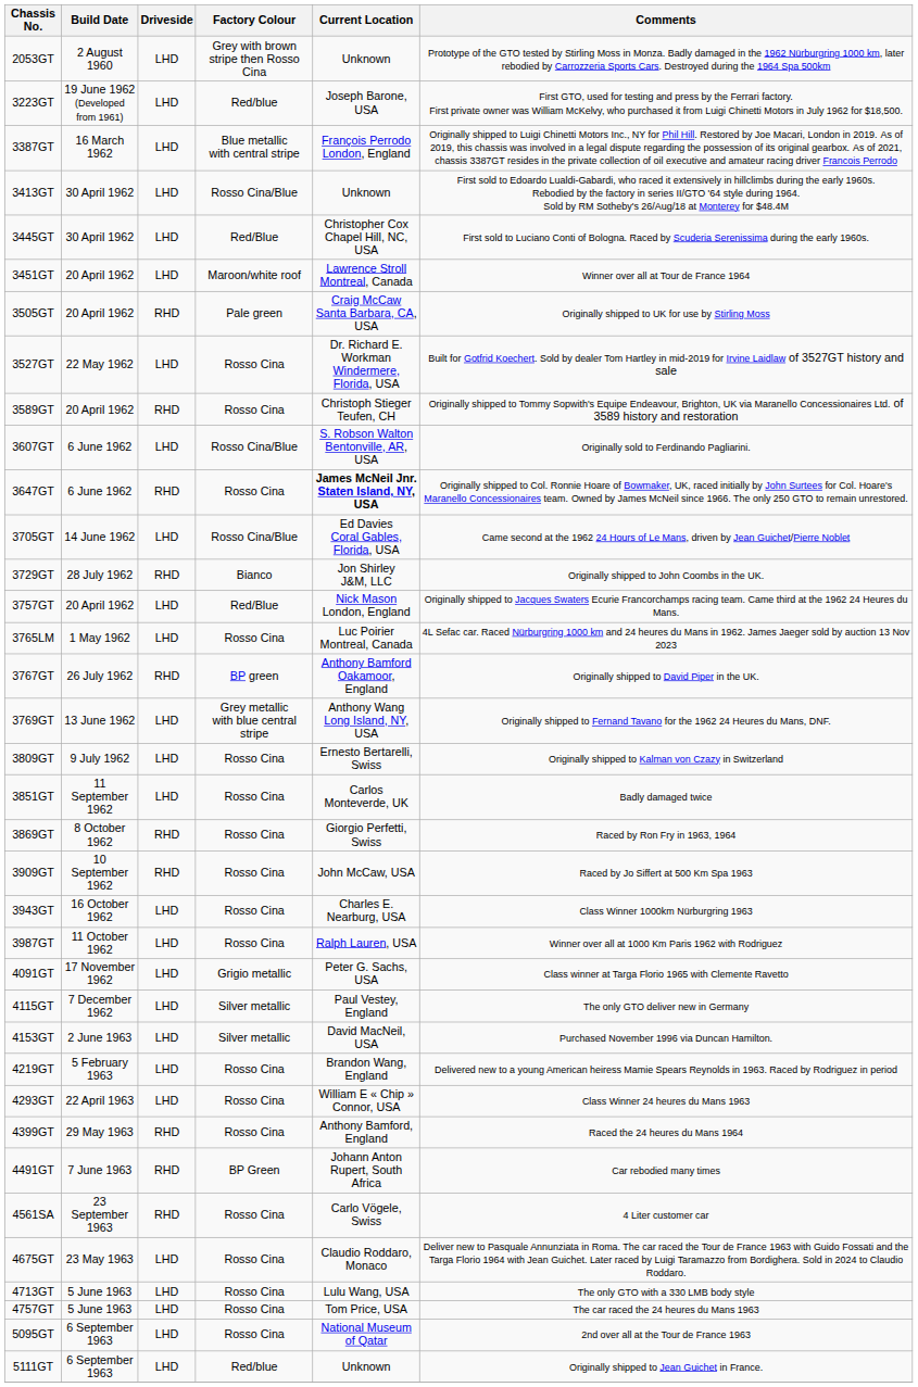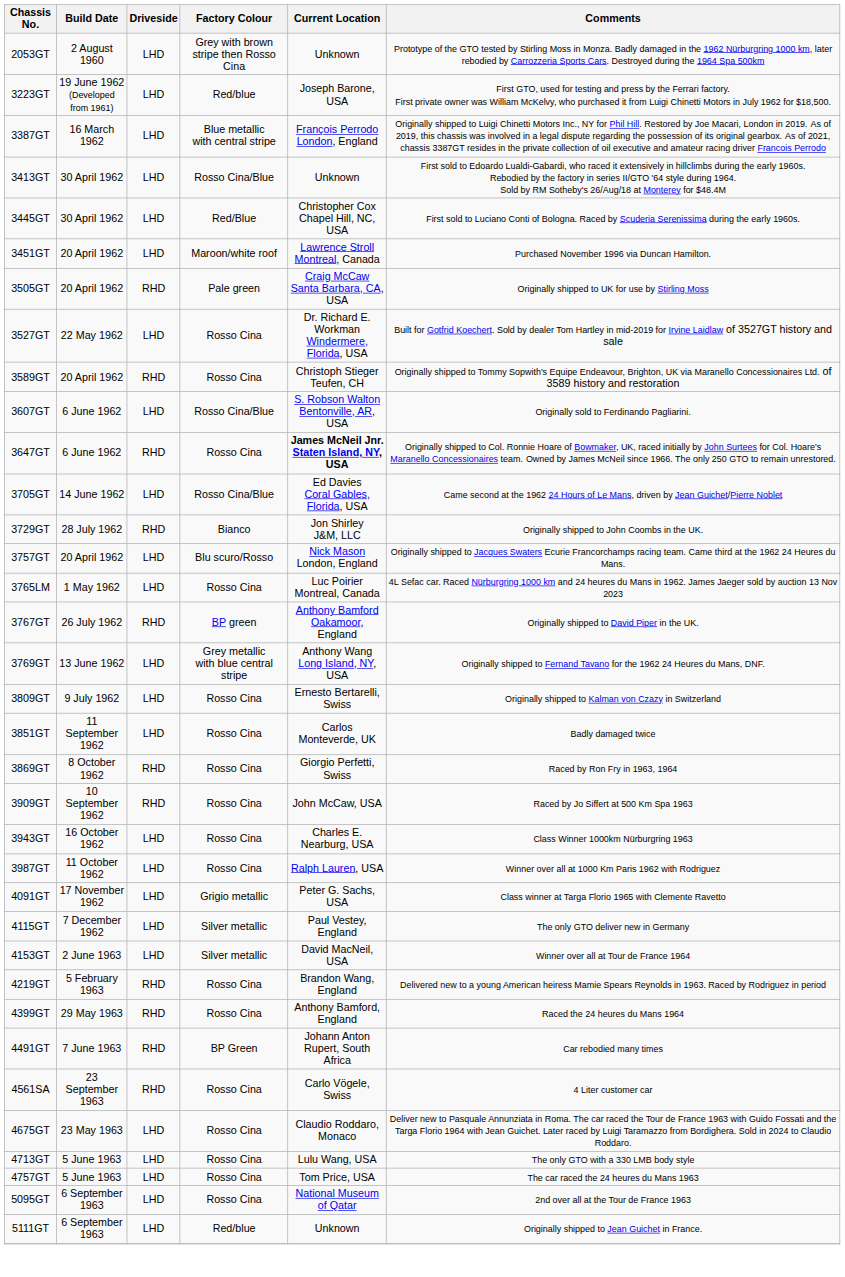 <table class="wikitable" width="auto" style="text-align: center">
 <tr>
 <th>Chassis No.</th>
 <th>Build Date</th>
 <th>Driveside</th>
 <th>Factory Colour</th>
 <th>Current Location</th>
 <th>Comments</th>
 </tr>
 <tr>
 <td>2053GT</td>
 <td>2 August 1960</td>
 <td>LHD</td>
 <td>Grey with brown stripe then Rosso Cina</td>
 <td>Unknown</td>
 <td><small>Prototype of the GTO tested by Stirling Moss in Monza. Badly damaged in the <a href='#'>1962 Nürburgring 1000 km</a>, later rebodied by <a href='#'>Carrozzeria Sports Cars</a>. Destroyed during the <a href='#'>1964 Spa 500km</a></small></td>
 </tr>
 <tr>
 <td>3223GT</td>
 <td>19 June 1962<br><small>(Developed from 1961)</small></td>
 <td>LHD</td>
 <td>Red/blue</td>
 <td>Joseph Barone, USA</td>
 <td><small>First GTO, used for testing and press by the Ferrari factory.</small><br><small>First private owner was William McKelvy, who purchased it from Luigi Chinetti Motors in July 1962 for $18,500.</small></td>
 </tr>
 <tr>
 <td>3387GT</td>
 <td>16 March 1962</td>
 <td>LHD</td>
 <td>Blue metallic<br>with central stripe</td>
 <td><a href='#'>François Perrodo</a><br><a href='#'>London</a>, England</td>
 <td><small>Originally shipped to Luigi Chinetti Motors Inc., NY for <a href='#'>Phil Hill</a>. Restored by Joe Macari, London in 2019.</small> <small>As of 2019, this chassis was involved in a legal dispute regarding the possession of its original gearbox.</small> <small>As of 2021, chassis 3387GT resides in the private collection of oil executive and amateur racing driver <a href='#'>Francois Perrodo</a></small></td>
 </tr>
 <tr>
 <td>3413GT</td>
 <td>30 April 1962</td>
 <td>LHD</td>
 <td>Rosso Cina/Blue</td>
 <td>Unknown</td>
 <td><small>First sold to Edoardo Lualdi-Gabardi, who raced it extensively in hillclimbs during the early 1960s.<br>Rebodied by the factory in series II/GTO '64 style during 1964.<br>Sold by RM Sotheby's 26/Aug/18 at <a href='#'>Monterey</a> for $48.4M</small></td>
 </tr>
 <tr>
 <td>3445GT</td>
 <td>30 April 1962</td>
 <td>LHD</td>
 <td>Red/Blue</td>
 <td>Christopher Cox<br>Chapel Hill, NC, USA</td>
 <td><small>First sold to Luciano Conti of Bologna. Raced by <a href='#'>Scuderia Serenissima</a> during the early 1960s.</small></td>
 </tr>
 <tr>
 <td>3451GT</td>
 <td>20 April 1962</td>
 <td>LHD</td>
 <td>Maroon/white roof</td>
 <td><a href='#'>Lawrence Stroll</a><br><a href='#'>Montreal</a>, Canada</td>
-<td><small> Winner over all at Tour de France 1964</small></td>
+<td><small>Purchased November 1996 via Duncan Hamilton.</small></td>
 </tr>
 <tr>
 <td>3505GT</td>
 <td>20 April 1962</td>
 <td>RHD</td>
 <td>Pale green</td>
 <td><a href='#'>Craig McCaw</a><br><a href='#'>Santa Barbara, CA</a>, USA</td>
 <td><small>Originally shipped to UK for use by <a href='#'>Stirling Moss</a></small></td>
 </tr>
 <tr>
 <td>3527GT</td>
 <td>22 May 1962</td>
 <td>LHD</td>
 <td>Rosso Cina</td>
 <td>Dr. Richard E. Workman<br><a href='#'>Windermere, Florida</a>, USA</td>
 <td><small> Built for <a href='#'>Gotfrid Koechert</a>. Sold by dealer Tom Hartley in mid-2019 for <a href='#'>Irvine Laidlaw</a></small>  of 3527GT history and sale</td>
 </tr>
 <tr>
 <td>3589GT</td>
 <td>20 April 1962</td>
 <td>RHD</td>
 <td>Rosso Cina</td>
 <td>Christoph Stieger<br>Teufen, CH</td>
 <td><small>Originally shipped to Tommy Sopwith's Equipe Endeavour, Brighton, UK via Maranello Concessionaires Ltd.</small>  of 3589 history and restoration</td>
 </tr>
 <tr>
 <td>3607GT</td>
 <td>6 June 1962</td>
 <td>LHD</td>
 <td>Rosso Cina/Blue</td>
 <td><a href='#'>S. Robson Walton</a><br><a href='#'>Bentonville, AR</a>, USA</td>
 <td><small>Originally sold to Ferdinando Pagliarini.</small></td>
 </tr>
 <tr>
 <td>3647GT</td>
 <td>6 June 1962</td>
 <td>RHD</td>
 <td>Rosso Cina</td>
 <td><strong>James McNeil Jnr.<br><a href='#'>Staten Island, NY</a>, USA</strong></td>
 <td><small>Originally shipped to Col. Ronnie Hoare of <a href='#'>Bowmaker</a>, UK, raced initially by <a href='#'>John Surtees</a> for Col. Hoare's <a href='#'>Maranello Concessionaires</a> team.</small> <small>Owned by James McNeil since 1966. The only 250 GTO to remain unrestored.</small></td>
 </tr>
 <tr>
 <td>3705GT</td>
 <td>14 June 1962</td>
 <td>LHD</td>
 <td>Rosso Cina/Blue</td>
 <td>Ed Davies<br><a href='#'>Coral Gables, Florida</a>, USA</td>
 <td><small>Came second at the 1962 <a href='#'>24 Hours of Le Mans</a>, driven by <a href='#'>Jean Guichet</a>/<a href='#'>Pierre Noblet</a></small></td>
 </tr>
 <tr>
 <td>3729GT</td>
 <td>28 July 1962</td>
 <td>RHD</td>
 <td>Bianco</td>
 <td>Jon Shirley<br> J&M, LLC</td>
 <td><small>Originally shipped to John Coombs in the UK.</small></td>
 </tr>
 <tr>
 <td>3757GT</td>
 <td>20 April 1962</td>
 <td>LHD</td>
-<td>Red/Blue</td>
+<td>Blu scuro/Rosso</td>
 <td><a href='#'>Nick Mason</a><br>London, England</td>
 <td><small>Originally shipped to <a href='#'>Jacques Swaters</a> Ecurie Francorchamps racing team. Came third at the 1962 24 Heures du Mans.</small></td>
 </tr>
 <tr>
 <td>3765LM</td>
 <td>1 May 1962</td>
 <td>LHD</td>
 <td>Rosso Cina</td>
 <td>Luc Poirier Montreal, Canada</td>
 <td><small> 4L Sefac car. Raced <a href='#'>Nürburgring 1000 km</a> and 24 heures du Mans in 1962. James Jaeger sold by auction 13 Nov 2023</small></td>
 </tr>
 <tr>
 <td>3767GT</td>
 <td>26 July 1962</td>
 <td>RHD</td>
 <td><a href='#'>BP</a> green</td>
 <td><a href='#'>Anthony Bamford</a><br><a href='#'>Oakamoor</a>, England</td>
 <td><small>Originally shipped to <a href='#'>David Piper</a> in the UK.</small></td>
 </tr>
 <tr>
 <td>3769GT</td>
 <td>13 June 1962</td>
 <td>LHD</td>
 <td>Grey metallic<br>with blue central stripe</td>
 <td>Anthony Wang<br><a href='#'>Long Island, NY</a>, USA</td>
 <td><small>Originally shipped to <a href='#'>Fernand Tavano</a> for the 1962 24 Heures du Mans, DNF.</small></td>
 </tr>
 <tr>
 <td>3809GT</td>
 <td>9 July 1962</td>
 <td>LHD</td>
 <td>Rosso Cina</td>
 <td>Ernesto Bertarelli, Swiss</td>
 <td><small>Originally shipped to <a href='#'>Kalman von Czazy</a> in Switzerland</small></td>
 </tr>
 <tr>
 <td>3851GT</td>
 <td>11 September 1962</td>
 <td>LHD</td>
 <td>Rosso Cina</td>
 <td>Carlos Monteverde, UK</td>
 <td><small>Badly damaged twice</small></td>
 </tr>
 <tr>
 <td>3869GT</td>
 <td>8 October 1962</td>
 <td>RHD</td>
 <td>Rosso Cina</td>
 <td>Giorgio Perfetti, Swiss</td>
 <td><small>Raced by Ron Fry in 1963, 1964</small></td>
 </tr>
 <tr>
 <td>3909GT</td>
 <td>10 September 1962</td>
 <td>RHD</td>
 <td>Rosso Cina</td>
 <td>John McCaw, USA</td>
 <td><small>Raced by Jo Siffert at 500 Km Spa 1963</small></td>
 </tr>
 <tr>
 <td>3943GT</td>
 <td>16 October 1962</td>
 <td>LHD</td>
 <td>Rosso Cina</td>
 <td>Charles E. Nearburg, USA</td>
 <td><small> Class Winner 1000km Nürburgring 1963</small></td>
 </tr>
 <tr>
 <td>3987GT</td>
 <td>11 October 1962</td>
 <td>LHD</td>
 <td>Rosso Cina</td>
 <td><a href='#'>Ralph Lauren</a>, USA</td>
 <td><small> Winner over all at 1000 Km Paris 1962 with Rodriguez</small></td>
 </tr>
 <tr>
 <td>4091GT</td>
 <td>17 November 1962</td>
 <td>LHD</td>
 <td>Grigio metallic</td>
 <td>Peter G. Sachs, USA</td>
 <td><small> Class winner at Targa Florio 1965 with Clemente Ravetto</small></td>
 </tr>
 <tr>
 <td>4115GT</td>
 <td>7 December 1962</td>
 <td>LHD</td>
 <td>Silver metallic</td>
 <td>Paul Vestey, England</td>
 <td><small> The only GTO deliver new in Germany</small></td>
 </tr>
 <tr>
 <td>4153GT</td>
 <td>2 June 1963</td>
 <td>LHD</td>
 <td>Silver metallic</td>
 <td>David MacNeil, USA</td>
-<td><small>Purchased November 1996 via Duncan Hamilton.</small></td>
+<td><small> Winner over all at Tour de France 1964</small></td>
 </tr>
 <tr>
 <td>4219GT</td>
 <td>5 February 1963</td>
-<td>LHD</td>
+<td>RHD</td>
 <td>Rosso Cina</td>
 <td>Brandon Wang, England</td>
 <td><small> Delivered new to a young American heiress Mamie Spears Reynolds in 1963. Raced by Rodriguez in period</small></td>
-</tr>
-<tr>
-<td>4293GT</td>
-<td>22 April 1963</td>
-<td>LHD</td>
-<td>Rosso Cina</td>
-<td>William E « Chip » Connor, USA</td>
-<td><small> Class Winner 24 heures du Mans 1963</small></td>
 </tr>
 <tr>
 <td>4399GT</td>
 <td>29 May 1963</td>
 <td>RHD</td>
 <td>Rosso Cina</td>
 <td>Anthony Bamford, England</td>
 <td><small> Raced the 24 heures du Mans 1964</small></td>
 </tr>
 <tr>
 <td>4491GT</td>
 <td>7 June 1963</td>
 <td>RHD</td>
 <td>BP Green</td>
 <td>Johann Anton Rupert, South Africa</td>
 <td><small> Car rebodied many times</small></td>
 </tr>
 <tr>
 <td>4561SA</td>
 <td>23 September 1963</td>
 <td>RHD</td>
 <td>Rosso Cina</td>
 <td>Carlo Vögele, Swiss</td>
 <td><small> 4 Liter customer car</small></td>
 </tr>
 <tr>
 <td>4675GT</td>
 <td>23 May 1963</td>
 <td>LHD</td>
 <td>Rosso Cina</td>
 <td>Claudio Roddaro, Monaco</td>
 <td><small> Deliver new to Pasquale Annunziata in Roma. The car raced the Tour de France 1963 with Guido Fossati and the Targa Florio 1964 with Jean Guichet. Later raced by Luigi Taramazzo from Bordighera. Sold in 2024 to Claudio Roddaro.</small></td>
 </tr>
 <tr>
 <td>4713GT</td>
 <td>5 June 1963</td>
 <td>LHD</td>
 <td>Rosso Cina</td>
 <td>Lulu Wang, USA</td>
 <td><small> The only GTO with a 330 LMB body style</small></td>
 </tr>
 <tr>
 <td>4757GT</td>
 <td>5 June 1963</td>
 <td>LHD</td>
 <td>Rosso Cina</td>
 <td>Tom Price, USA</td>
 <td><small> The car raced the 24 heures du Mans 1963</small></td>
 </tr>
 <tr>
 <td>5095GT</td>
 <td>6 September 1963</td>
 <td>LHD</td>
 <td>Rosso Cina</td>
 <td><a href='#'>National Museum of Qatar</a></td>
 <td><small> 2nd over all at the Tour de France 1963</small></td>
 </tr>
 <tr>
 <td>5111GT</td>
 <td>6 September 1963</td>
 <td>LHD</td>
 <td>Red/blue</td>
 <td>Unknown</td>
 <td><small>Originally shipped to <a href='#'>Jean Guichet</a> in France.</small></td>
 </tr>
 <tr>
 </tr>
 </table>
